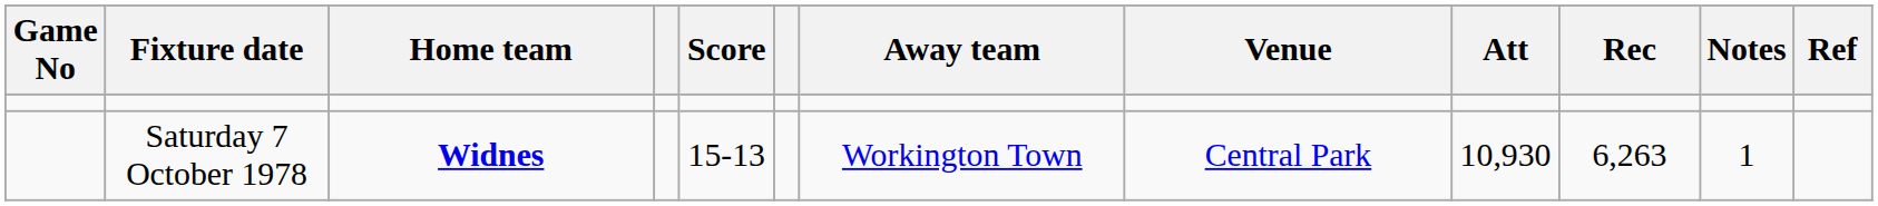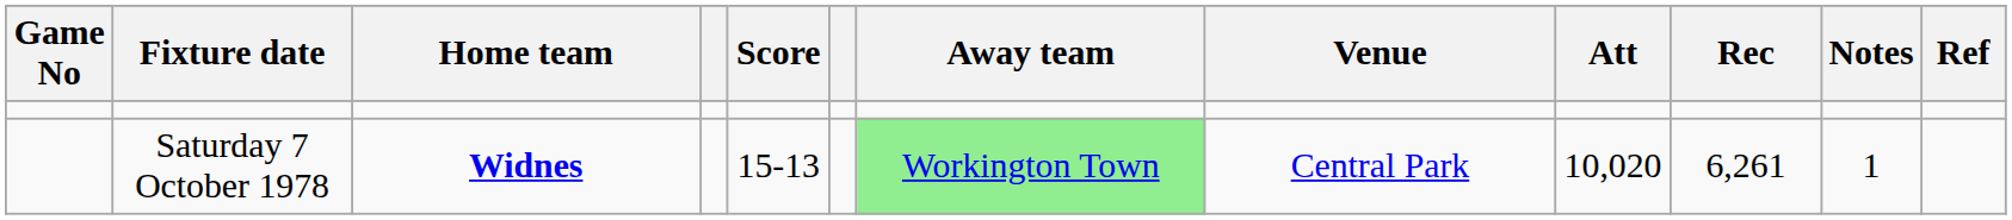 <table class="wikitable" style="text-align:center;">
 <tr>
 <th width=20 abbr="No">Game No</th>
 <th width=100 abbr="Date">Fixture date</th>
 <th width=150 abbr="Home team">Home team</th>
 <th width=5 abbr="space"></th>
 <th width=20 abbr="Score">Score</th>
 <th width=5 abbr="space"></th>
 <th width=150 abbr="Away team">Away team</th>
 <th width=150 abbr="Venue">Venue</th>
 <th width=45 abbr="Att">Att</th>
 <th width=60 abbr="Rec">Rec</th>
 <th width=20 abbr="Notes">Notes</th>
 <th width=30 abbr="Ref">Ref</th>
 </tr>
 <tr>
 <td></td>
 <td></td>
 <td></td>
 <td></td>
 <td></td>
 <td></td>
 <td></td>
 <td></td>
 <td></td>
 <td></td>
 <td></td>
 </tr>
 <tr>
 <td></td>
 <td>Saturday 7 October 1978</td>
 <td><strong><a href='#'>Widnes</a></strong></td>
 <td></td>
 <td>15-13</td>
 <td></td>
-<td><a href='#'>Workington Town</a></td>
+<td style="background: lightgreen;"><a href='#'>Workington Town</a></td>
 <td><a href='#'>Central Park</a></td>
-<td>10,930</td>
-<td>6,263</td>
+<td>10,020</td>
+<td>6,261</td>
 <td>1</td>
 <td></td>
 </tr>
 </table>
